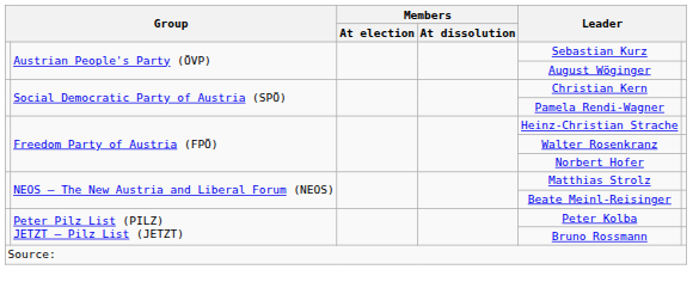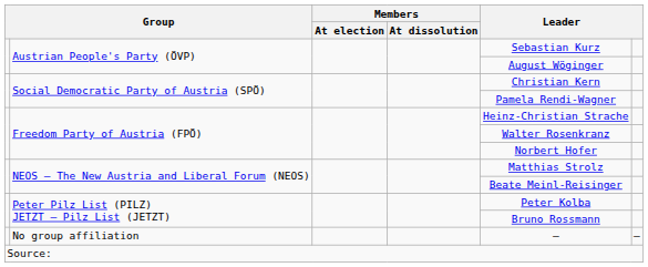 <table class=wikitable style="text-align:center">
 <tr>
 <th rowspan=2 colspan=2>Group</th>
 <th colspan=2>Members</th>
 <th rowspan=2 colspan=2>Leader</th>
 </tr>
 <tr>
 <th>At election</th>
 <th>At dissolution</th>
 </tr>
 <tr>
 <td rowspan=2 bgcolor=></td>
 <td rowspan=2 align=left><a href='#'>Austrian People's Party</a> (ÖVP)</td>
 <td rowspan=2></td>
 <td rowspan=2></td>
 <td><a href='#'>Sebastian Kurz</a></td>
 <td></td>
 </tr>
 <tr>
 <td><a href='#'>August Wöginger</a></td>
 <td></td>
 </tr>
 <tr>
 <td rowspan=2 bgcolor=></td>
 <td rowspan=2 align=left><a href='#'>Social Democratic Party of Austria</a> (SPÖ)</td>
 <td rowspan=2></td>
 <td rowspan=2></td>
 <td><a href='#'>Christian Kern</a></td>
 <td></td>
 </tr>
 <tr>
 <td><a href='#'>Pamela Rendi-Wagner</a></td>
 <td></td>
 </tr>
 <tr>
 <td rowspan=3 bgcolor=></td>
 <td rowspan=3 align=left><a href='#'>Freedom Party of Austria</a> (FPÖ)</td>
 <td rowspan=3></td>
 <td rowspan=3></td>
 <td><a href='#'>Heinz-Christian Strache</a></td>
 <td></td>
 </tr>
 <tr>
 <td><a href='#'>Walter Rosenkranz</a></td>
 <td></td>
 </tr>
 <tr>
 <td><a href='#'>Norbert Hofer</a></td>
 <td></td>
 </tr>
 <tr>
 <td rowspan=2 bgcolor=></td>
 <td rowspan=2 align=left><a href='#'>NEOS – The New Austria and Liberal Forum</a> (NEOS)</td>
 <td rowspan=2></td>
 <td rowspan=2></td>
 <td><a href='#'>Matthias Strolz</a></td>
 <td></td>
 </tr>
 <tr>
 <td><a href='#'>Beate Meinl-Reisinger</a></td>
 <td></td>
 </tr>
 <tr>
 <td rowspan=2 bgcolor=></td>
 <td rowspan=2 align=left><a href='#'>Peter Pilz List</a> (PILZ) <br><a href='#'>JETZT – Pilz List</a> (JETZT) </td>
 <td rowspan=2></td>
 <td rowspan=2></td>
 <td><a href='#'>Peter Kolba</a></td>
 <td></td>
 </tr>
 <tr>
 <td><a href='#'>Bruno Rossmann</a></td>
 <td></td>
 </tr>
 <tr>
+<td bgcolor=></td>
+<td align=left>No group affiliation</td>
+<td></td>
+<td></td>
+<td>–</td>
+<td>–</td>
+</tr>
+<tr>
 <td align=left colspan=6>Source: </td>
 </tr>
 </table>
